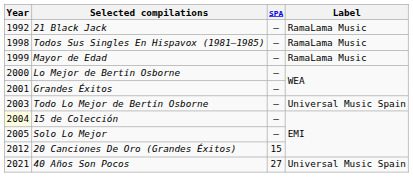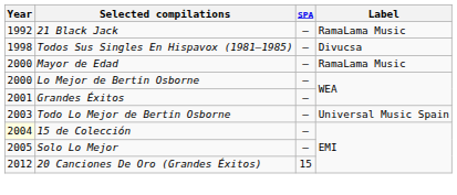 <table class="wikitable">
 <tr>
 <th>Year</th>
 <th>Selected compilations</th>
 <th><small><a href='#'>SPA</a></small></th>
 <th>Label</th>
 </tr>
 <tr>
 <td>1992</td>
 <td><em>21 Black Jack</em></td>
 <td align="center">–</td>
 <td>RamaLama Music</td>
 </tr>
 <tr>
 <td>1998</td>
 <td><em>Todos Sus Singles En Hispavox (1981–1985)</em></td>
 <td align="center">–</td>
-<td>RamaLama Music</td>
+<td>Divucsa</td>
 </tr>
 <tr>
-<td>1999</td>
+<td>2000</td>
 <td><em>Mayor de Edad</em></td>
 <td align="center">–</td>
 <td>RamaLama Music</td>
 </tr>
 <tr>
 <td>2000</td>
 <td><em>Lo Mejor de Bertín Osborne</em></td>
 <td align="center">–</td>
 <td rowspan="2">WEA</td>
 </tr>
 <tr>
 <td>2001</td>
 <td><em>Grandes Éxitos</em></td>
 <td align="center">–</td>
 </tr>
 <tr>
 <td>2003</td>
 <td><em>Todo Lo Mejor de Bertín Osborne</em></td>
 <td align="center">–</td>
 <td>Universal Music Spain</td>
 </tr>
 <tr>
 <td style="background: lightyellow;">2004</td>
 <td><em>15 de Colección</em></td>
 <td align="center">–</td>
 <td rowspan="3">EMI</td>
 </tr>
 <tr>
 <td>2005</td>
 <td><em>Solo Lo Mejor</em></td>
 <td align="center">–</td>
 </tr>
 <tr>
 <td>2012</td>
 <td><em>20 Canciones De Oro (Grandes Éxitos)</em></td>
 <td align="center">15</td>
 </tr>
-<tr>
-<td>2021</td>
-<td><em>40 Años Son Pocos</em></td>
-<td align="center">27</td>
-<td>Universal Music Spain</td>
-</tr>
 </table>
